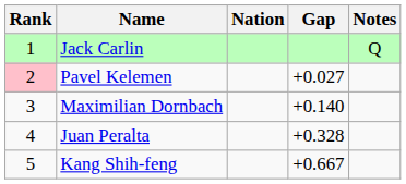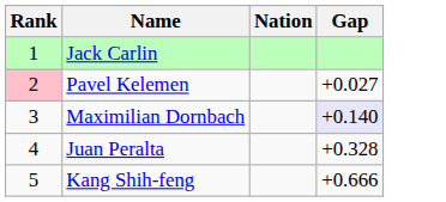 <table class="wikitable sortable" style="text-align:center">
 <tr>
 <th>Rank</th>
 <th>Name</th>
 <th>Nation</th>
 <th>Gap</th>
-<th>Notes</th>
 </tr>
 <tr bgcolor=bbffbb>
 <td>1</td>
 <td align="left"><a href='#'>Jack Carlin</a></td>
 <td align="left"></td>
 <td></td>
-<td>Q</td>
 </tr>
 <tr>
 <td style="background: pink;">2</td>
 <td align="left"><a href='#'>Pavel Kelemen</a></td>
 <td align="left"></td>
 <td>+0.027</td>
-<td></td>
 </tr>
 <tr>
 <td>3</td>
 <td align="left"><a href='#'>Maximilian Dornbach</a></td>
 <td align="left"></td>
-<td>+0.140</td>
-<td></td>
+<td style="background: lavender;">+0.140</td>
 </tr>
 <tr>
 <td>4</td>
 <td align="left"><a href='#'>Juan Peralta</a></td>
 <td align="left"></td>
 <td>+0.328</td>
-<td></td>
 </tr>
 <tr>
 <td>5</td>
 <td align="left"><a href='#'>Kang Shih-feng</a></td>
 <td align="left"></td>
-<td>+0.667</td>
-<td></td>
+<td>+0.666</td>
 </tr>
 </table>
